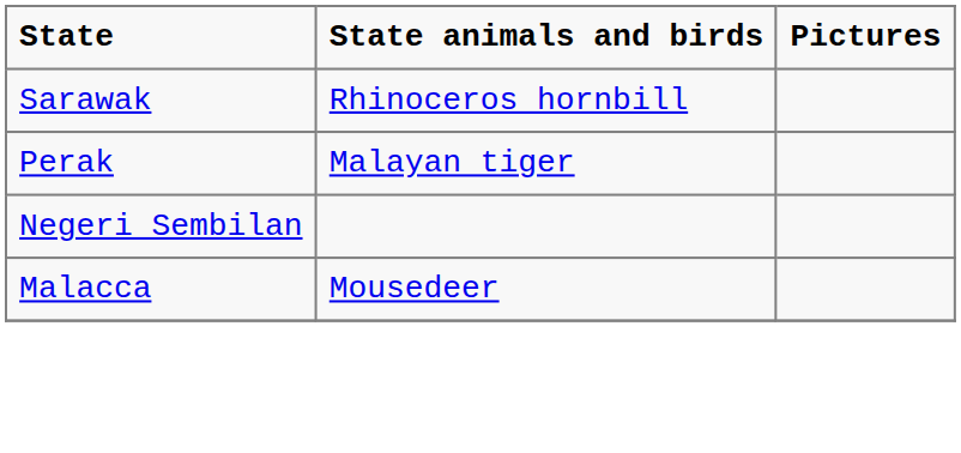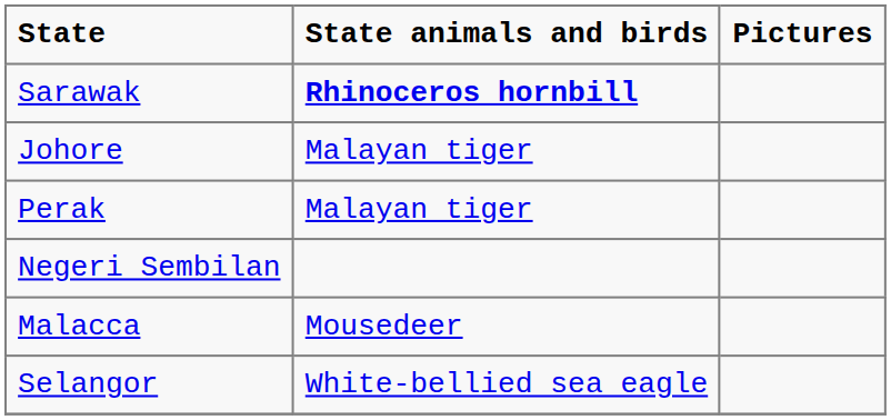 <table border=1 cellspacing=0 cellpadding=5 style="border-collapse: collapse; background:#f8f8f8;">
 <tr>
 <th align=left>State</th>
 <th>State animals and birds</th>
 <td><strong>Pictures</strong></td>
 </tr>
 <tr>
 <td> <a href='#'>Sarawak</a></td>
-<td><a href='#'>Rhinoceros hornbill</a></td>
+<td><strong><a href='#'>Rhinoceros hornbill</a></strong></td>
+<td></td>
+</tr>
+<tr>
+<td> <a href='#'>Johore</a></td>
+<td><a href='#'>Malayan tiger</a></td>
 <td></td>
 </tr>
 <tr>
 <td> <a href='#'>Perak</a></td>
 <td><a href='#'>Malayan tiger</a></td>
 <td></td>
 </tr>
 <tr>
 <td> <a href='#'>Negeri Sembilan</a></td>
 <td></td>
 </tr>
 <tr>
 <td> <a href='#'>Malacca</a></td>
 <td><a href='#'>Mousedeer</a></td>
 <td></td>
 </tr>
 <tr>
+<td> <a href='#'>Selangor</a></td>
+<td><a href='#'>White-bellied sea eagle</a></td>
+<td></td>
+</tr>
+<tr>
 </tr>
 </table>
